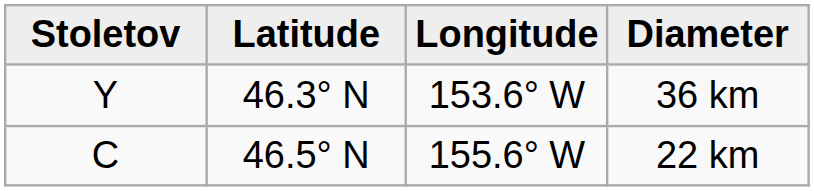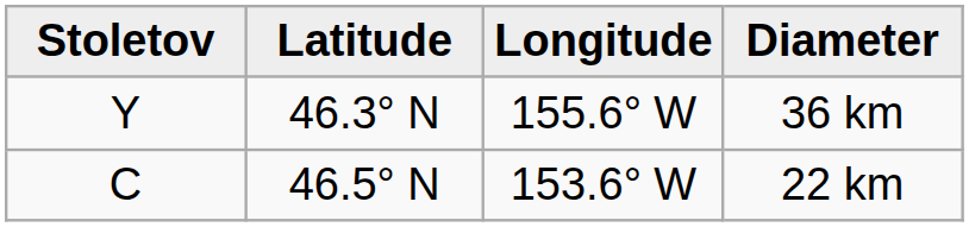 <table class="wikitable">
 <tr>
 <th width="25%" style="background:#eeeeee;">Stoletov</th>
 <th width="25%" style="background:#eeeeee;">Latitude</th>
 <th width="25%" style="background:#eeeeee;">Longitude</th>
 <th width="25%" style="background:#eeeeee;">Diameter</th>
 </tr>
 <tr>
 <td align="center">Y</td>
 <td align="center">46.3° N</td>
-<td align="center">153.6° W</td>
+<td align="center">155.6° W</td>
 <td align="center">36 km</td>
 </tr>
 <tr>
 <td align="center">C</td>
 <td align="center">46.5° N</td>
-<td align="center">155.6° W</td>
+<td align="center">153.6° W</td>
 <td align="center">22 km</td>
 </tr>
 </table>
